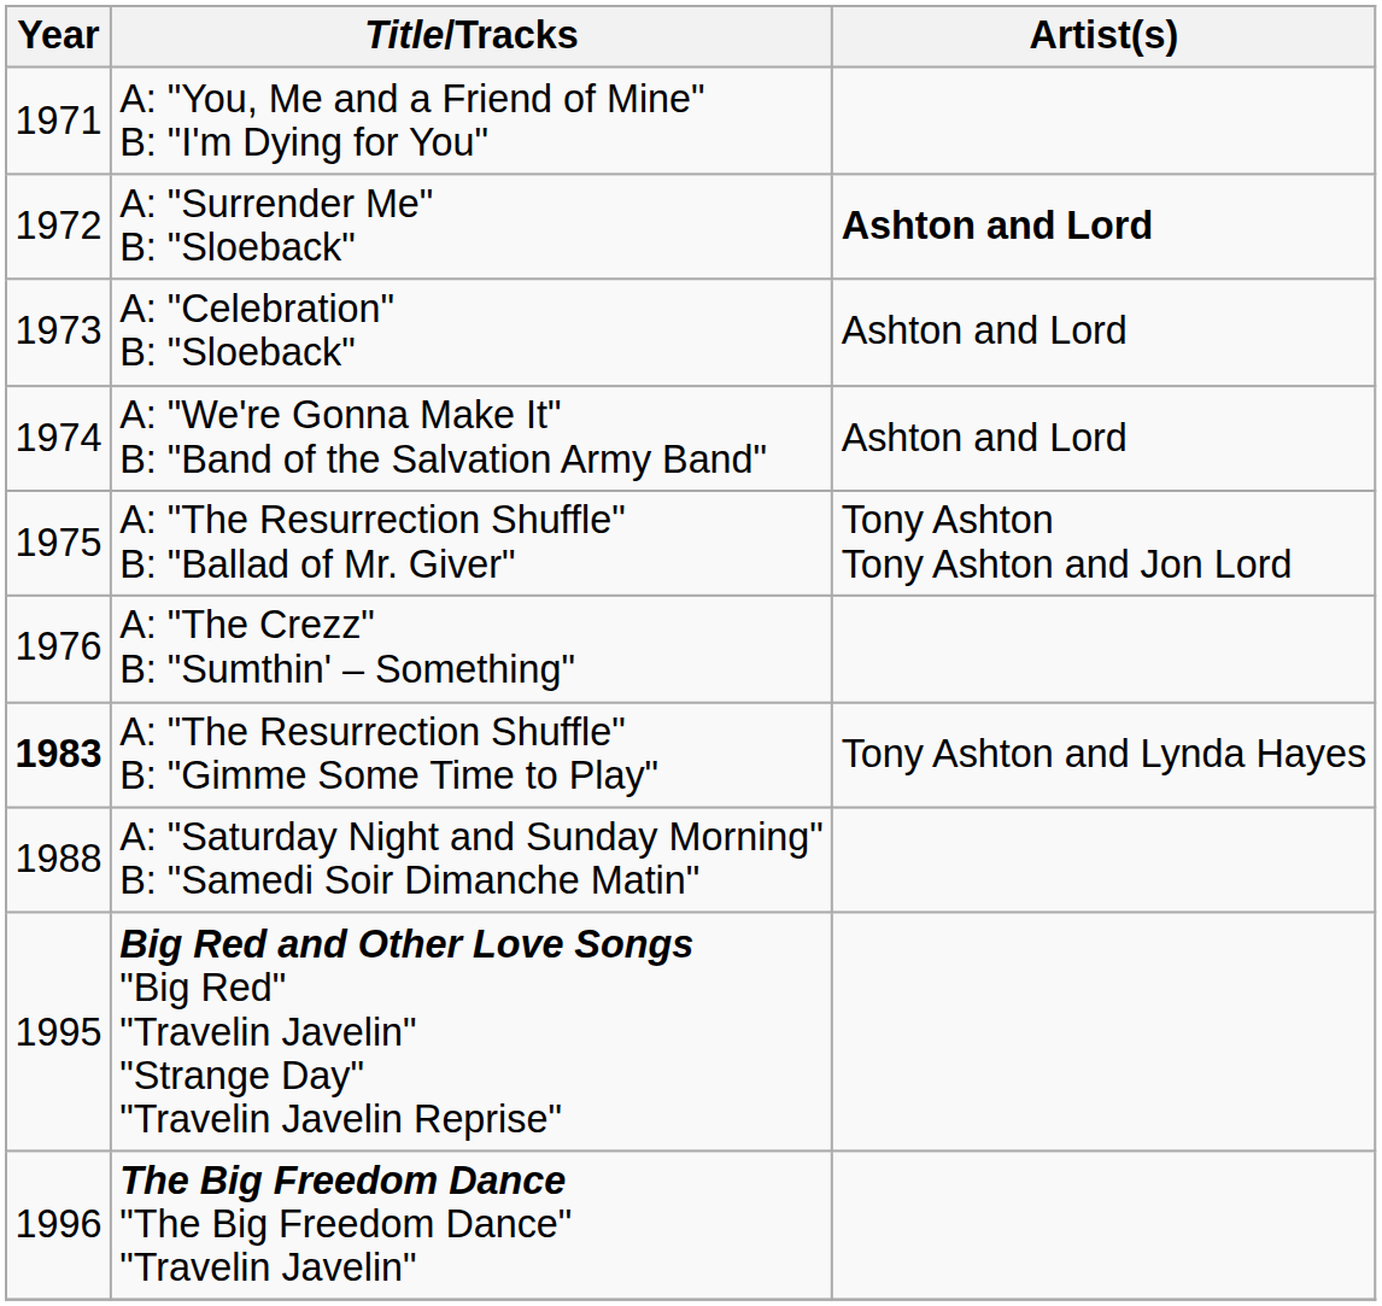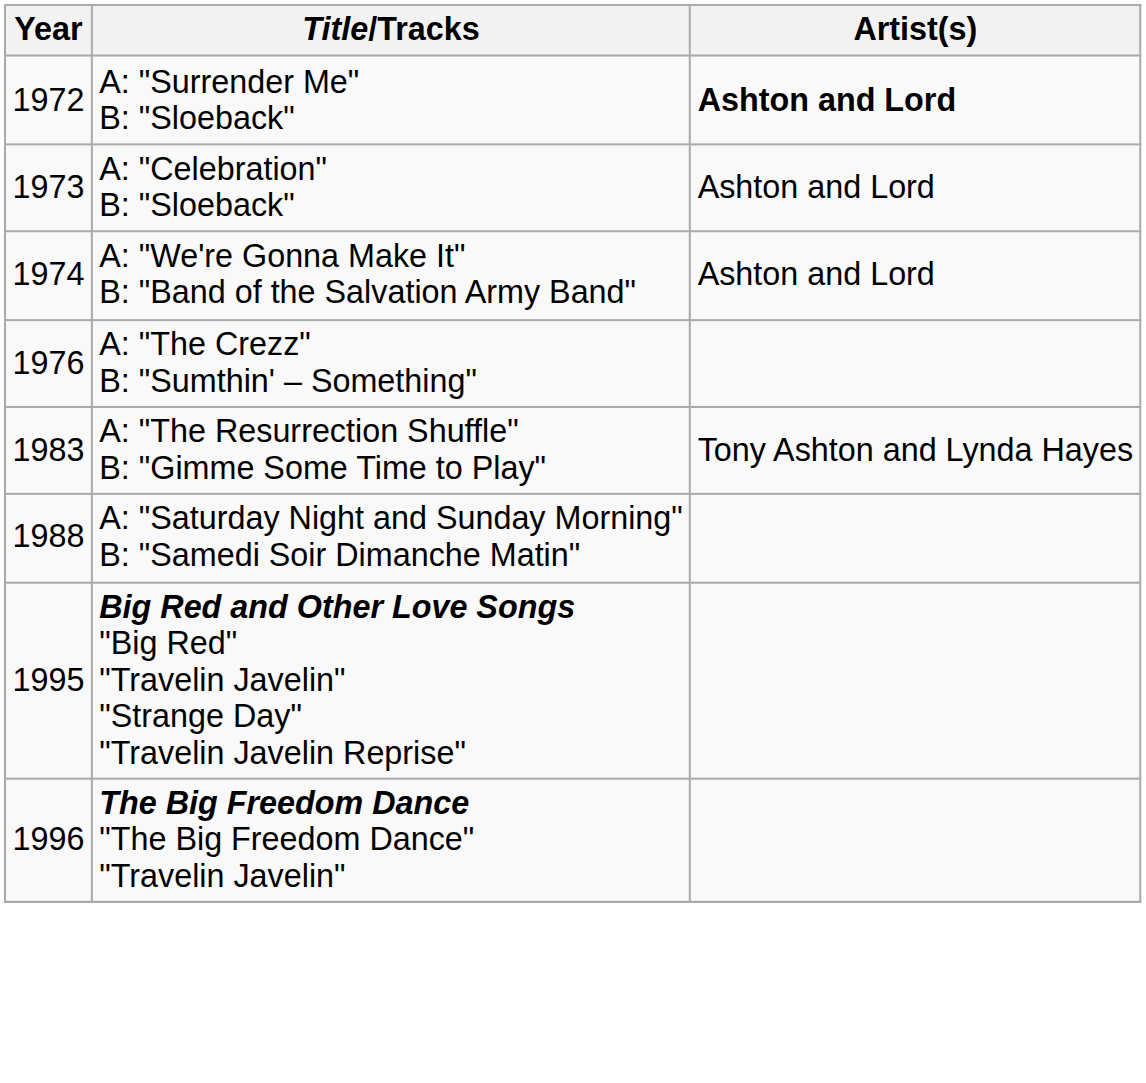 <table class="wikitable">
 <tr>
 <th>Year</th>
 <th><strong><em>Title</em></strong>/Tracks</th>
 <th>Artist(s)</th>
-</tr>
-<tr>
-<td>1971</td>
-<td>A: "You, Me and a Friend of Mine" <br> B: "I'm Dying for You"</td>
-<td></td>
 </tr>
 <tr>
 <td>1972</td>
 <td>A: "Surrender Me" <br> B: "Sloeback"</td>
 <td><strong>Ashton and Lord</strong></td>
 </tr>
 <tr>
 <td>1973</td>
 <td>A: "Celebration" <br> B: "Sloeback"</td>
 <td>Ashton and Lord</td>
 </tr>
 <tr>
 <td>1974</td>
 <td>A: "We're Gonna Make It" <br> B: "Band of the Salvation Army Band"</td>
 <td>Ashton and Lord</td>
 </tr>
 <tr>
-<td>1975</td>
-<td>A: "The Resurrection Shuffle" <br> B: "Ballad of Mr. Giver"</td>
-<td>Tony Ashton <br> Tony Ashton and Jon Lord</td>
-</tr>
-<tr>
 <td>1976</td>
 <td>A: "The Crezz" <br> B: "Sumthin' – Something"</td>
 <td></td>
 </tr>
 <tr>
-<td><strong>1983</strong></td>
+<td>1983</td>
 <td>A: "The Resurrection Shuffle" <br> B: "Gimme Some Time to Play"</td>
 <td>Tony Ashton and Lynda Hayes</td>
 </tr>
 <tr>
 <td>1988</td>
 <td>A: "Saturday Night and Sunday Morning" <br> B: "Samedi Soir Dimanche Matin"</td>
 <td></td>
 </tr>
 <tr>
 <td>1995</td>
 <td><strong><em>Big Red and Other Love Songs</em></strong> <br> "Big Red" <br> "Travelin Javelin" <br> "Strange Day" <br> "Travelin Javelin Reprise"</td>
 <td></td>
 </tr>
 <tr>
 <td>1996</td>
 <td><strong><em>The Big Freedom Dance</em></strong> <br> "The Big Freedom Dance" <br> "Travelin Javelin"</td>
 <td></td>
 </tr>
 <tr>
 </tr>
 </table>
